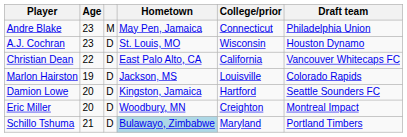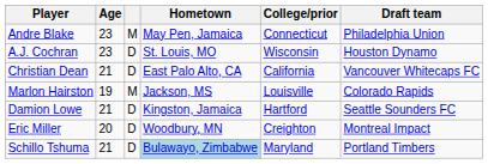 <table class="wikitable">
 <tr>
 <th>Player</th>
 <th>Age</th>
 <th></th>
 <th>Hometown</th>
 <th>College/prior</th>
 <th>Draft team</th>
 </tr>
 <tr>
 <td> <a href='#'>Andre Blake</a></td>
 <td>23</td>
 <td>M</td>
 <td><a href='#'>May Pen, Jamaica</a></td>
 <td><a href='#'>Connecticut</a></td>
 <td><a href='#'>Philadelphia Union</a></td>
 </tr>
 <tr>
 <td> <a href='#'>A.J. Cochran</a></td>
 <td>23</td>
 <td>D</td>
 <td><a href='#'>St. Louis, MO</a></td>
 <td><a href='#'>Wisconsin</a></td>
 <td><a href='#'>Houston Dynamo</a></td>
 </tr>
 <tr>
 <td> <a href='#'>Christian Dean</a></td>
-<td>22</td>
+<td>21</td>
 <td>D</td>
 <td><a href='#'>East Palo Alto, CA</a></td>
 <td><a href='#'>California</a></td>
 <td><a href='#'>Vancouver Whitecaps FC</a></td>
 </tr>
 <tr>
 <td> <a href='#'>Marlon Hairston</a></td>
 <td>19</td>
-<td>D</td>
+<td>M</td>
 <td><a href='#'>Jackson, MS</a></td>
 <td><a href='#'>Louisville</a></td>
 <td><a href='#'>Colorado Rapids</a></td>
 </tr>
 <tr>
 <td> <a href='#'>Damion Lowe</a></td>
-<td>20</td>
+<td>21</td>
 <td>D</td>
 <td><a href='#'>Kingston, Jamaica</a></td>
 <td><a href='#'>Hartford</a></td>
 <td><a href='#'>Seattle Sounders FC</a></td>
 </tr>
 <tr>
 <td> <a href='#'>Eric Miller</a></td>
 <td>20</td>
 <td>D</td>
 <td><a href='#'>Woodbury, MN</a></td>
 <td><a href='#'>Creighton</a></td>
 <td><a href='#'>Montreal Impact</a></td>
 </tr>
 <tr>
 <td> <a href='#'>Schillo Tshuma</a></td>
 <td>21</td>
 <td>D</td>
 <td style="background: lightblue;"><a href='#'>Bulawayo, Zimbabwe</a></td>
 <td><a href='#'>Maryland</a></td>
 <td><a href='#'>Portland Timbers</a></td>
 </tr>
 </table>
